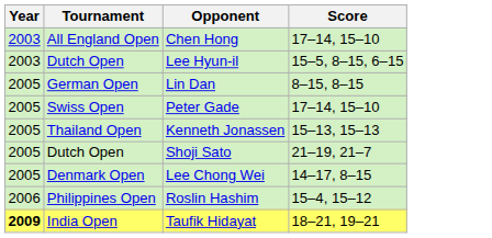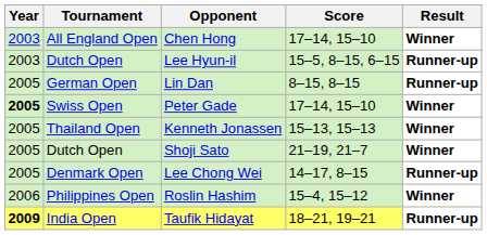 <table class="sortable wikitable" style="font-size: 90%;">
 <tr>
 <th>Year</th>
 <th>Tournament</th>
 <th>Opponent</th>
 <th>Score</th>
+<th>Result</th>
 </tr>
 <tr style="background:#D4F1C5">
 <td align="center"><a href='#'>2003</a></td>
 <td align="left"><a href='#'>All England Open</a></td>
 <td align="left"> <a href='#'>Chen Hong</a></td>
 <td align="left">17–14, 15–10</td>
+<td style="text-align:left; background:white"> <strong>Winner</strong></td>
 </tr>
 <tr style="background:#D4F1C5">
 <td align="center">2003</td>
 <td align="left"><a href='#'>Dutch Open</a></td>
 <td align="left"> <a href='#'>Lee Hyun-il</a></td>
 <td align="left">15–5, 8–15, 6–15</td>
+<td style="text-align:left; background:white"> <strong>Runner-up</strong></td>
 </tr>
 <tr style="background:#D4F1C5">
 <td align="center">2005</td>
 <td align="left"><a href='#'>German Open</a></td>
 <td align="left"> <a href='#'>Lin Dan</a></td>
 <td align="left">8–15, 8–15</td>
+<td style="text-align:left; background:white"> <strong>Runner-up</strong></td>
 </tr>
 <tr style="background:#D4F1C5">
-<td align="center">2005</td>
+<td align="center"><strong>2005</strong></td>
 <td align="left"><a href='#'>Swiss Open</a></td>
 <td align="left"> <a href='#'>Peter Gade</a></td>
 <td align="left">17–14, 15–10</td>
+<td style="text-align:left; background:white"> <strong>Winner</strong></td>
 </tr>
 <tr style="background:#D4F1C5">
 <td align="center">2005</td>
 <td align="left"><a href='#'>Thailand Open</a></td>
 <td align="left"> <a href='#'>Kenneth Jonassen</a></td>
 <td align="left">15–13, 15–13</td>
+<td style="text-align:left; background:white"> <strong>Winner</strong></td>
 </tr>
 <tr style="background:#D4F1C5">
 <td align="center">2005</td>
 <td align="left">Dutch Open</td>
 <td align="left"> <a href='#'>Shoji Sato</a></td>
 <td align="left">21–19, 21–7</td>
+<td style="text-align:left; background:white"> <strong>Winner</strong></td>
 </tr>
 <tr style="background:#D4F1C5">
 <td align="center">2005</td>
 <td align="left"><a href='#'>Denmark Open</a></td>
 <td align="left"> <a href='#'>Lee Chong Wei</a></td>
 <td align="left">14–17, 8–15</td>
+<td style="text-align:left; background:white"> <strong>Runner-up</strong></td>
 </tr>
 <tr style="background:#D4F1C5">
 <td align="center">2006</td>
 <td align="left"><a href='#'>Philippines Open</a></td>
 <td align="left"> <a href='#'>Roslin Hashim</a></td>
 <td align="left">15–4, 15–12</td>
+<td style="text-align:left; background:white"> <strong>Winner</strong></td>
 </tr>
 <tr style="background:#FFFF67">
 <td align="center"><strong>2009</strong></td>
 <td align="left"><a href='#'>India Open</a></td>
 <td align="left"> <a href='#'>Taufik Hidayat</a></td>
 <td align="left">18–21, 19–21</td>
+<td style="text-align:left; background:white"> <strong>Runner-up</strong></td>
 </tr>
 </table>
